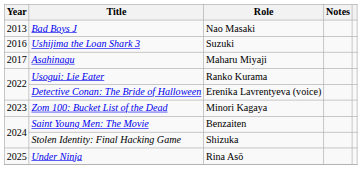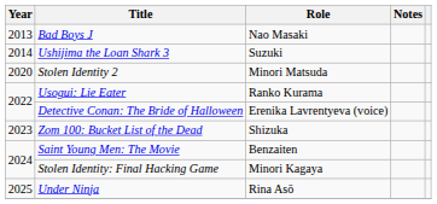 <table class="wikitable">
 <tr>
 <th>Year</th>
 <th>Title</th>
 <th>Role</th>
 <th>Notes</th>
 <th></th>
 </tr>
 <tr>
 <td>2013</td>
 <td><em><a href='#'>Bad Boys J</a></em></td>
 <td>Nao Masaki</td>
 <td></td>
 <td></td>
 </tr>
 <tr>
-<td>2016</td>
+<td>2014</td>
 <td><em><a href='#'>Ushijima the Loan Shark 3</a></em></td>
 <td>Suzuki</td>
 <td></td>
 <td></td>
 </tr>
 <tr>
-<td>2017</td>
-<td><em><a href='#'>Asahinagu</a></em></td>
-<td>Maharu Miyaji</td>
+<td>2020</td>
+<td><em>Stolen Identity 2</em></td>
+<td>Minori Matsuda</td>
 <td></td>
 <td></td>
 </tr>
 <tr>
 <td rowspan=2>2022</td>
 <td><em><a href='#'>Usogui: Lie Eater</a></em></td>
 <td>Ranko Kurama</td>
 <td></td>
 <td></td>
 </tr>
 <tr>
 <td><em><a href='#'>Detective Conan: The Bride of Halloween</a></em></td>
 <td>Erenika Lavrentyeva (voice)</td>
 <td></td>
 <td></td>
 </tr>
 <tr>
 <td>2023</td>
 <td><em><a href='#'>Zom 100: Bucket List of the Dead</a></em></td>
-<td>Minori Kagaya</td>
+<td>Shizuka</td>
 <td></td>
 <td></td>
 </tr>
 <tr>
 <td rowspan=2>2024</td>
 <td><em><a href='#'>Saint Young Men: The Movie</a></em></td>
 <td>Benzaiten</td>
 <td></td>
 <td></td>
 </tr>
 <tr>
 <td><em>Stolen Identity: Final Hacking Game</em></td>
-<td>Shizuka</td>
+<td>Minori Kagaya</td>
 <td></td>
 <td></td>
 </tr>
 <tr>
 <td>2025</td>
 <td><em><a href='#'>Under Ninja</a></em></td>
 <td>Rina Asō</td>
 <td></td>
 <td></td>
 </tr>
 <tr>
 </tr>
 </table>
